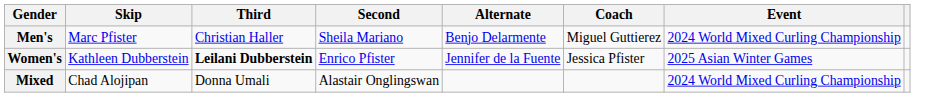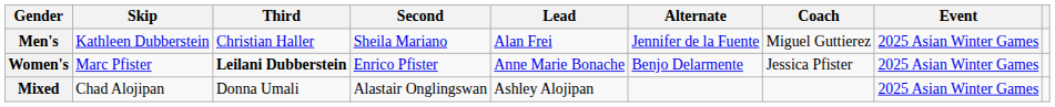 <table class="wikitable">
 <tr>
 <th scope="col">Gender</th>
 <th scope="col">Skip</th>
 <th scope="col">Third</th>
 <th scope="col">Second</th>
+<th scope="col">Lead</th>
 <th scope="col">Alternate</th>
 <th scope="col">Coach</th>
 <th scope="col">Event</th>
 <th scope="col"></th>
 </tr>
 <tr>
 <th scope="row">Men's</th>
-<td><a href='#'>Marc Pfister</a></td>
+<td><a href='#'>Kathleen Dubberstein</a></td>
 <td><a href='#'>Christian Haller</a></td>
 <td><a href='#'>Sheila Mariano</a></td>
-<td><a href='#'>Benjo Delarmente</a></td>
+<td><a href='#'>Alan Frei</a></td>
+<td><a href='#'>Jennifer de la Fuente</a></td>
 <td>Miguel Guttierez</td>
-<td><a href='#'>2024 World Mixed Curling Championship</a></td>
+<td><a href='#'>2025 Asian Winter Games</a></td>
 <td></td>
 </tr>
 <tr>
 <th scope="row">Women's</th>
-<td><a href='#'>Kathleen Dubberstein</a></td>
+<td><a href='#'>Marc Pfister</a></td>
 <td><strong>Leilani Dubberstein</strong></td>
 <td><a href='#'>Enrico Pfister</a></td>
-<td><a href='#'>Jennifer de la Fuente</a></td>
+<td><a href='#'>Anne Marie Bonache</a></td>
+<td><a href='#'>Benjo Delarmente</a></td>
 <td>Jessica Pfister</td>
 <td><a href='#'>2025 Asian Winter Games</a></td>
 <td></td>
 </tr>
 <tr>
 <th scope="row">Mixed</th>
 <td>Chad Alojipan</td>
 <td>Donna Umali</td>
 <td>Alastair Onglingswan</td>
+<td>Ashley Alojipan</td>
 <td></td>
 <td></td>
-<td><a href='#'>2024 World Mixed Curling Championship</a></td>
+<td><a href='#'>2025 Asian Winter Games</a></td>
 <td></td>
 </tr>
 </table>
